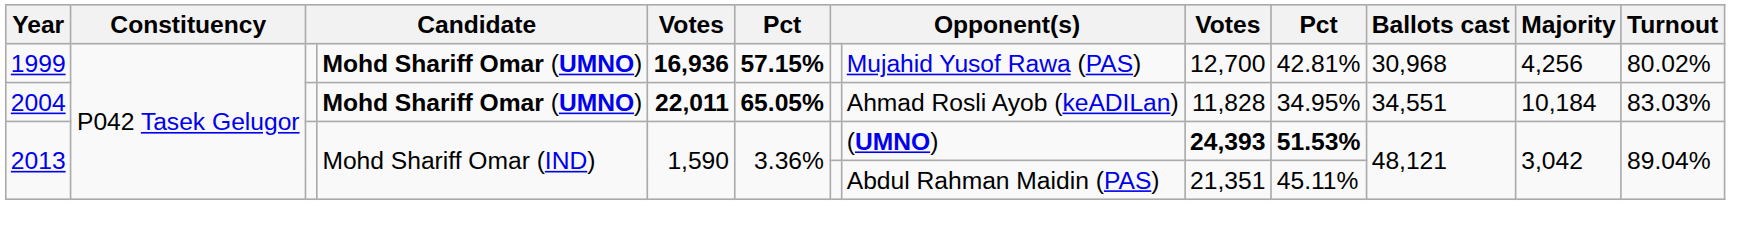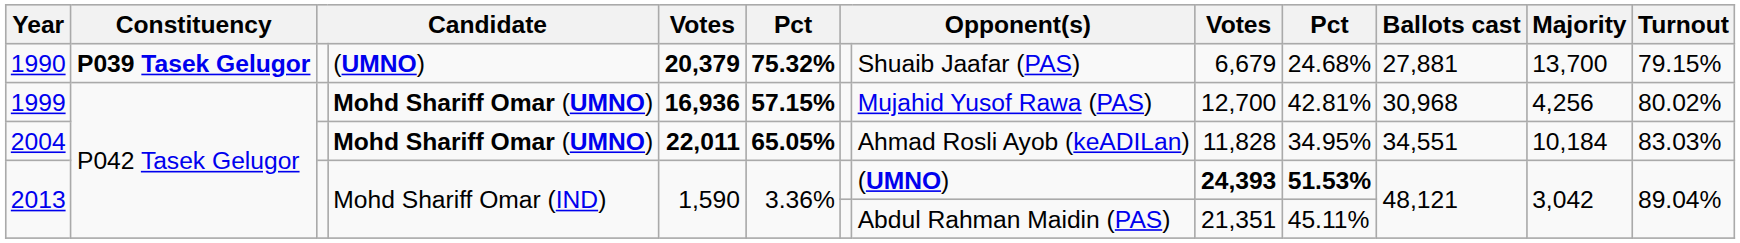 <table class="wikitable" style="margin:0.5em ; font-size:95%">
 <tr>
 <th>Year</th>
 <th>Constituency</th>
 <th colspan=2>Candidate</th>
 <th>Votes</th>
 <th>Pct</th>
 <th colspan=2>Opponent(s)</th>
 <th>Votes</th>
 <th>Pct</th>
 <th>Ballots cast</th>
 <th>Majority</th>
 <th>Turnout</th>
+</tr>
+<tr>
+<td><a href='#'>1990</a></td>
+<td><strong>P039 <a href='#'>Tasek Gelugor</a></strong></td>
+<td></td>
+<td> (<a href='#'><strong>UMNO</strong></a>)</td>
+<td align=right><strong>20,379</strong></td>
+<td><strong>75.32%</strong></td>
+<td></td>
+<td>Shuaib Jaafar (<a href='#'>PAS</a>)</td>
+<td align=right>6,679</td>
+<td>24.68%</td>
+<td>27,881</td>
+<td>13,700</td>
+<td>79.15%</td>
 </tr>
 <tr>
 <td><a href='#'>1999</a></td>
 <td rowspan=4>P042 <a href='#'>Tasek Gelugor</a></td>
 <td></td>
 <td><strong>Mohd Shariff Omar</strong> (<a href='#'><strong>UMNO</strong></a>)</td>
 <td align=right><strong>16,936</strong></td>
 <td><strong>57.15%</strong></td>
 <td></td>
 <td><a href='#'>Mujahid Yusof Rawa</a> (<a href='#'>PAS</a>)</td>
 <td align=right>12,700</td>
 <td>42.81%</td>
 <td>30,968</td>
 <td>4,256</td>
 <td>80.02%</td>
 </tr>
 <tr>
 <td><a href='#'>2004</a></td>
 <td></td>
 <td><strong>Mohd Shariff Omar</strong> (<a href='#'><strong>UMNO</strong></a>)</td>
 <td align=right><strong>22,011</strong></td>
 <td><strong>65.05%</strong></td>
 <td></td>
 <td>Ahmad Rosli Ayob (<a href='#'>keADILan</a>)</td>
 <td align=right>11,828</td>
 <td>34.95%</td>
 <td>34,551</td>
 <td>10,184</td>
 <td>83.03%</td>
 </tr>
 <tr>
 <td rowspan=2><a href='#'>2013</a></td>
 <td rowspan=2 ></td>
 <td rowspan=2>Mohd Shariff Omar (<a href='#'>IND</a>)</td>
 <td rowspan=2 align=right>1,590</td>
 <td rowspan=2 align=right>3.36%</td>
 <td></td>
 <td> (<a href='#'><strong>UMNO</strong></a>)</td>
 <td align=right><strong>24,393</strong></td>
 <td><strong>51.53%</strong></td>
 <td rowspan=2>48,121</td>
 <td rowspan=2>3,042</td>
 <td rowspan=2>89.04%</td>
 </tr>
 <tr>
 <td></td>
 <td>Abdul Rahman Maidin (<a href='#'>PAS</a>)</td>
 <td align=right>21,351</td>
 <td>45.11%</td>
 </tr>
 </table>
